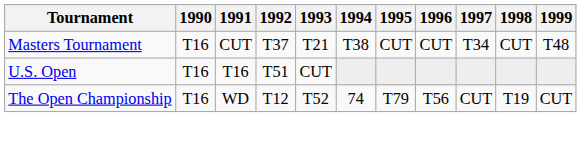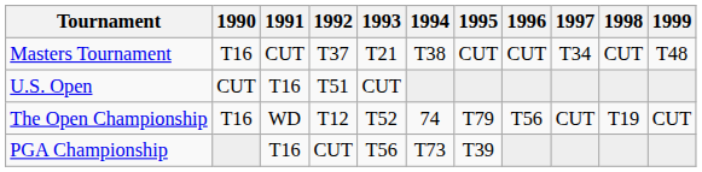 <table class="wikitable" style="font-size:95%;text-align:center;">
 <tr>
 <th>Tournament</th>
 <th>1990</th>
 <th>1991</th>
 <th>1992</th>
 <th>1993</th>
 <th>1994</th>
 <th>1995</th>
 <th>1996</th>
 <th>1997</th>
 <th>1998</th>
 <th>1999</th>
 </tr>
 <tr>
 <td align=left><a href='#'>Masters Tournament</a></td>
 <td>T16</td>
 <td>CUT</td>
 <td>T37</td>
 <td>T21</td>
 <td>T38</td>
 <td>CUT</td>
 <td>CUT</td>
 <td>T34</td>
 <td>CUT</td>
 <td>T48</td>
 </tr>
 <tr>
 <td align=left><a href='#'>U.S. Open</a></td>
-<td>T16</td>
+<td>CUT</td>
 <td>T16</td>
 <td>T51</td>
 <td>CUT</td>
 <td style="background:#eeeeee;"></td>
 <td style="background:#eeeeee;"></td>
 <td style="background:#eeeeee;"></td>
 <td style="background:#eeeeee;"></td>
 <td style="background:#eeeeee;"></td>
 <td style="background:#eeeeee;"></td>
 </tr>
 <tr>
 <td align=left><a href='#'>The Open Championship</a></td>
 <td>T16</td>
 <td>WD</td>
 <td>T12</td>
 <td>T52</td>
 <td>74</td>
 <td>T79</td>
 <td>T56</td>
 <td>CUT</td>
 <td>T19</td>
 <td>CUT</td>
 </tr>
+<tr>
+<td align=left><a href='#'>PGA Championship</a></td>
+<td style="background:#eeeeee;"></td>
+<td>T16</td>
+<td>CUT</td>
+<td>T56</td>
+<td>T73</td>
+<td>T39</td>
+<td style="background:#eeeeee;"></td>
+<td style="background:#eeeeee;"></td>
+<td style="background:#eeeeee;"></td>
+<td style="background:#eeeeee;"></td>
+</tr>
 </table>
